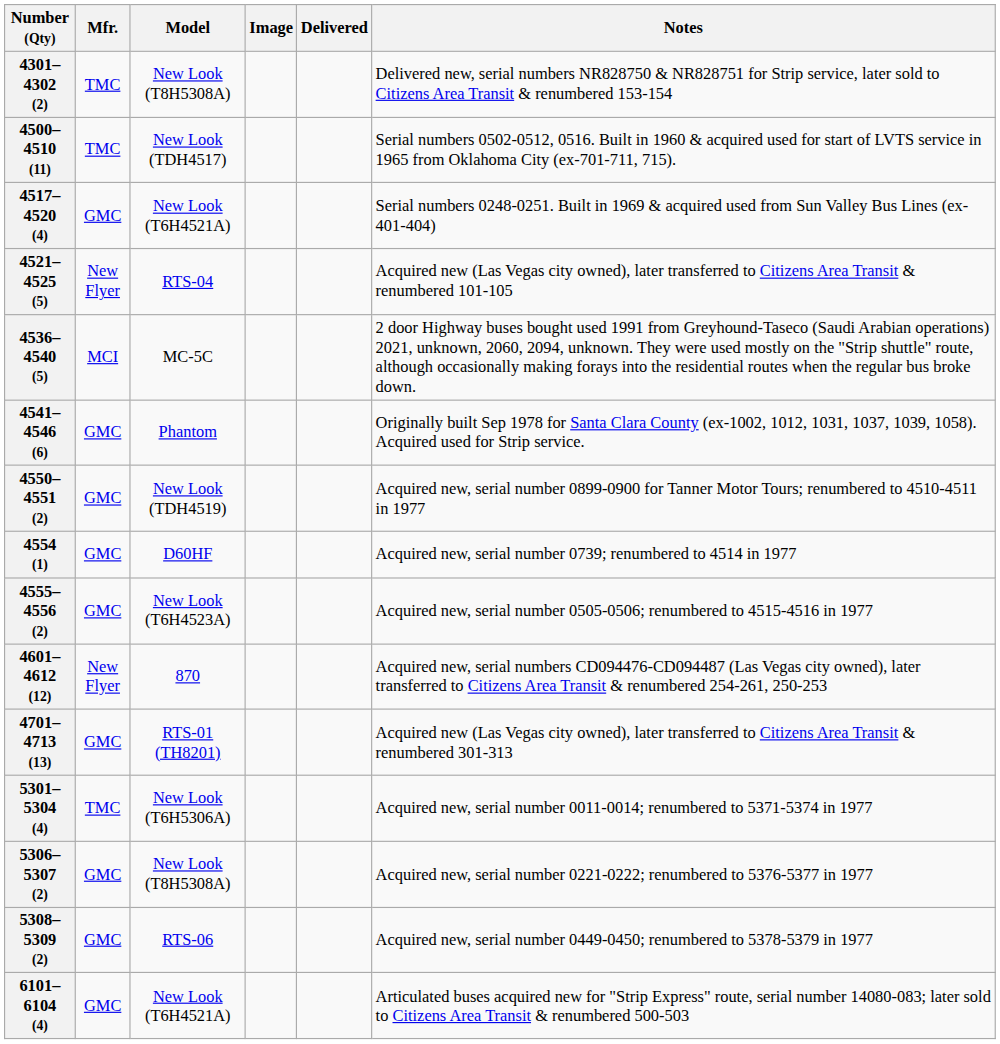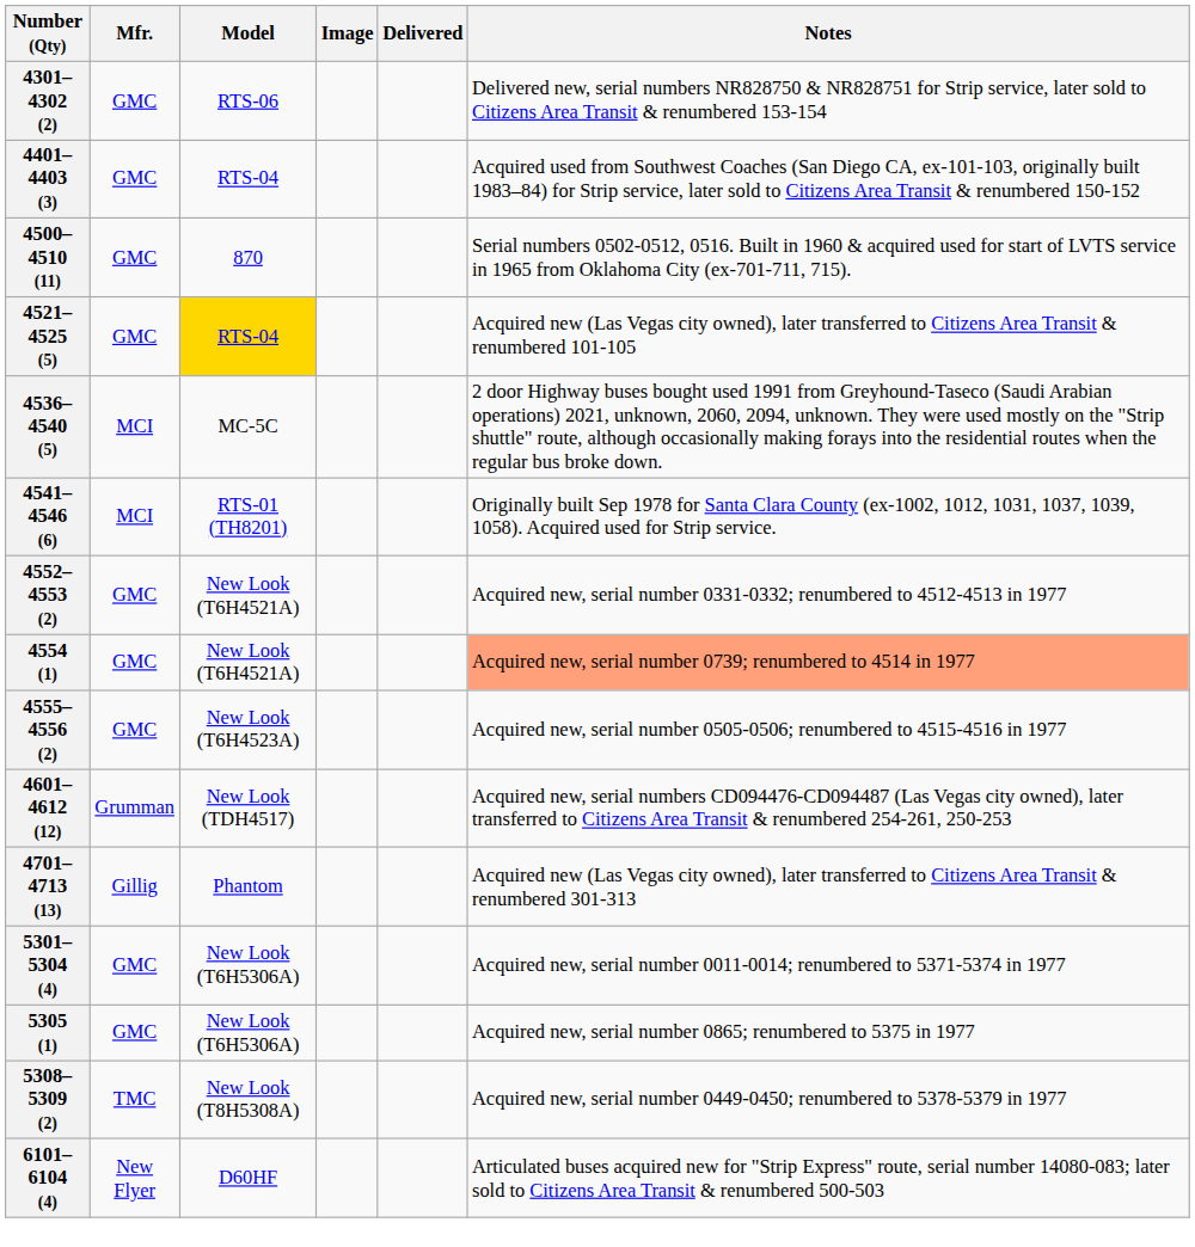 <table class="wikitable sortable" style="text-align:center;font-size:90%;">
 <tr>
 <th>Number<br><small>(Qty)</small></th>
 <th>Mfr.</th>
 <th>Model</th>
 <th class="unsortable">Image</th>
 <th>Delivered</th>
 <th class="unsortable">Notes</th>
 </tr>
 <tr>
 <th>4301–4302<br><small>(2)</small></th>
-<td><a href='#'>TMC</a></td>
-<td><a href='#'>New Look</a> (T8H5308A)</td>
+<td><a href='#'>GMC</a></td>
+<td><a href='#'>RTS-06</a></td>
 <td></td>
 <td></td>
 <td style="text-align:left;">Delivered new, serial numbers NR828750 & NR828751 for Strip service, later sold to <a href='#'>Citizens Area Transit</a> & renumbered 153-154</td>
 </tr>
 <tr>
+<th>4401–4403<br><small>(3)</small></th>
+<td><a href='#'>GMC</a></td>
+<td><a href='#'>RTS-04</a></td>
+<td></td>
+<td></td>
+<td style="text-align:left;">Acquired used from Southwest Coaches (San Diego CA, ex-101-103, originally built 1983–84) for Strip service, later sold to <a href='#'>Citizens Area Transit</a> & renumbered 150-152</td>
+</tr>
+<tr>
 <th>4500–4510<br><small>(11)</small></th>
-<td><a href='#'>TMC</a></td>
-<td><a href='#'>New Look</a> (TDH4517)</td>
+<td><a href='#'>GMC</a></td>
+<td><a href='#'>870</a></td>
 <td></td>
 <td></td>
 <td style="text-align:left;">Serial numbers 0502-0512, 0516. Built in 1960 & acquired used for start of LVTS service in 1965 from Oklahoma City (ex-701-711, 715).</td>
 </tr>
 <tr>
-<th>4517–4520<br><small>(4)</small></th>
+<th>4521–4525<br><small>(5)</small></th>
 <td><a href='#'>GMC</a></td>
-<td><a href='#'>New Look</a> (T6H4521A)</td>
-<td></td>
-<td></td>
-<td style="text-align:left;">Serial numbers 0248-0251. Built in 1969 & acquired used from Sun Valley Bus Lines (ex-401-404)</td>
-</tr>
-<tr>
-<th>4521–4525<br><small>(5)</small></th>
-<td><a href='#'>New Flyer</a></td>
-<td><a href='#'>RTS-04</a></td>
+<td style="background: gold;"><a href='#'>RTS-04</a></td>
 <td></td>
 <td></td>
 <td style="text-align:left;">Acquired new (Las Vegas city owned), later transferred to <a href='#'>Citizens Area Transit</a> & renumbered 101-105</td>
 </tr>
 <tr>
 <th>4536–4540<br><small>(5)</small></th>
 <td><a href='#'>MCI</a></td>
 <td>MC-5C</td>
 <td></td>
 <td></td>
 <td style="text-align:left;">2 door Highway buses bought used 1991 from Greyhound-Taseco (Saudi Arabian operations) 2021, unknown, 2060, 2094, unknown. They were used mostly on the "Strip shuttle" route, although occasionally making forays into the residential routes when the regular bus broke down.</td>
 </tr>
 <tr>
 <th>4541–4546<br><small>(6)</small></th>
-<td><a href='#'>GMC</a></td>
-<td><a href='#'>Phantom</a></td>
+<td><a href='#'>MCI</a></td>
+<td><a href='#'>RTS-01 (TH8201)</a></td>
 <td></td>
 <td></td>
 <td style="text-align:left;">Originally built Sep 1978 for <a href='#'>Santa Clara County</a> (ex-1002, 1012, 1031, 1037, 1039, 1058). Acquired used for Strip service.</td>
 </tr>
 <tr>
-<th>4550–4551<br><small>(2)</small></th>
+<th>4552–4553<br><small>(2)</small></th>
 <td><a href='#'>GMC</a></td>
-<td><a href='#'>New Look</a> (TDH4519)</td>
+<td><a href='#'>New Look</a> (T6H4521A)</td>
 <td></td>
 <td></td>
-<td style="text-align:left;">Acquired new, serial number 0899-0900 for Tanner Motor Tours; renumbered to 4510-4511 in 1977</td>
+<td style="text-align:left;">Acquired new, serial number 0331-0332; renumbered to 4512-4513 in 1977</td>
 </tr>
 <tr>
 <th>4554<br><small>(1)</small></th>
 <td><a href='#'>GMC</a></td>
-<td><a href='#'>D60HF</a></td>
+<td><a href='#'>New Look</a> (T6H4521A)</td>
 <td></td>
 <td></td>
-<td style="text-align:left;">Acquired new, serial number 0739; renumbered to 4514 in 1977</td>
+<td style="background: lightsalmon; text-align:left;">Acquired new, serial number 0739; renumbered to 4514 in 1977</td>
 </tr>
 <tr>
 <th>4555–4556<br><small>(2)</small></th>
 <td><a href='#'>GMC</a></td>
 <td><a href='#'>New Look</a> (T6H4523A)</td>
 <td></td>
 <td></td>
 <td style="text-align:left;">Acquired new, serial number 0505-0506; renumbered to 4515-4516 in 1977</td>
 </tr>
 <tr>
 <th>4601–4612<br><small>(12)</small></th>
-<td><a href='#'>New Flyer</a></td>
-<td><a href='#'>870</a></td>
+<td><a href='#'>Grumman</a></td>
+<td><a href='#'>New Look</a> (TDH4517)</td>
 <td></td>
 <td></td>
 <td style="text-align:left;">Acquired new, serial numbers CD094476-CD094487 (Las Vegas city owned), later transferred to <a href='#'>Citizens Area Transit</a> & renumbered 254-261, 250-253</td>
 </tr>
 <tr>
 <th>4701–4713<br><small>(13)</small></th>
-<td><a href='#'>GMC</a></td>
-<td><a href='#'>RTS-01 (TH8201)</a></td>
+<td><a href='#'>Gillig</a></td>
+<td><a href='#'>Phantom</a></td>
 <td></td>
 <td></td>
 <td style="text-align:left;">Acquired new (Las Vegas city owned), later transferred to <a href='#'>Citizens Area Transit</a> & renumbered 301-313</td>
 </tr>
 <tr>
 <th>5301–5304<br><small>(4)</small></th>
-<td><a href='#'>TMC</a></td>
+<td><a href='#'>GMC</a></td>
 <td><a href='#'>New Look</a> (T6H5306A)</td>
 <td></td>
 <td></td>
 <td style="text-align:left;">Acquired new, serial number 0011-0014; renumbered to 5371-5374 in 1977</td>
 </tr>
 <tr>
-<th>5306–5307<br><small>(2)</small></th>
+<th>5305<br><small>(1)</small></th>
 <td><a href='#'>GMC</a></td>
-<td><a href='#'>New Look</a> (T8H5308A)</td>
+<td><a href='#'>New Look</a> (T6H5306A)</td>
 <td></td>
 <td></td>
-<td style="text-align:left;">Acquired new, serial number 0221-0222; renumbered to 5376-5377 in 1977</td>
+<td style="text-align:left;">Acquired new, serial number 0865; renumbered to 5375 in 1977</td>
 </tr>
 <tr>
 <th>5308–5309<br><small>(2)</small></th>
-<td><a href='#'>GMC</a></td>
-<td><a href='#'>RTS-06</a></td>
+<td><a href='#'>TMC</a></td>
+<td><a href='#'>New Look</a> (T8H5308A)</td>
 <td></td>
 <td></td>
 <td style="text-align:left;">Acquired new, serial number 0449-0450; renumbered to 5378-5379 in 1977</td>
 </tr>
 <tr>
 <th>6101–6104<br><small>(4)</small></th>
-<td><a href='#'>GMC</a></td>
-<td><a href='#'>New Look</a> (T6H4521A)</td>
+<td><a href='#'>New Flyer</a></td>
+<td><a href='#'>D60HF</a></td>
 <td><br></td>
 <td></td>
 <td style="text-align:left;">Articulated buses acquired new for "Strip Express" route, serial number 14080-083; later sold to <a href='#'>Citizens Area Transit</a> & renumbered 500-503</td>
 </tr>
 </table>
